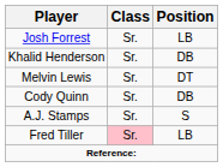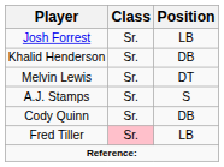 <table class="wikitable">
 <tr ;>
 <th>Player</th>
 <th>Class</th>
 <th>Position</th>
 </tr>
 <tr>
 <td style="font-size:10pt; text-align:center;"><a href='#'>Josh Forrest</a></td>
 <td style="font-size:10pt; text-align:center;">Sr.</td>
 <td style="font-size:10pt; text-align:center;">LB</td>
 </tr>
 <tr>
 <td style="font-size:10pt; text-align:center;">Khalid Henderson</td>
 <td style="font-size:10pt; text-align:center;">Sr.</td>
 <td style="font-size:10pt; text-align:center;">DB</td>
 </tr>
 <tr>
 <td style="font-size:10pt; text-align:center;">Melvin Lewis</td>
 <td style="font-size:10pt; text-align:center;">Sr.</td>
 <td style="font-size:10pt; text-align:center;">DT</td>
 </tr>
 <tr>
+<td style="font-size:10pt; text-align:center;">A.J. Stamps</td>
+<td style="font-size:10pt; text-align:center;">Sr.</td>
+<td style="font-size:10pt; text-align:center;">S</td>
+</tr>
+<tr>
 <td style="font-size:10pt; text-align:center;">Cody Quinn</td>
 <td style="font-size:10pt; text-align:center;">Sr.</td>
 <td style="font-size:10pt; text-align:center;">DB</td>
-</tr>
-<tr>
-<td style="font-size:10pt; text-align:center;">A.J. Stamps</td>
-<td style="font-size:10pt; text-align:center;">Sr.</td>
-<td style="font-size:10pt; text-align:center;">S</td>
 </tr>
 <tr>
 <td style="font-size:10pt; text-align:center;">Fred Tiller</td>
 <td style="background: pink; font-size:10pt; text-align:center;">Sr.</td>
 <td style="font-size:10pt; text-align:center;">LB</td>
 </tr>
 <tr>
 <td colspan="3"  style="font-size:8pt; text-align:center;"><strong>Reference:</strong></td>
 </tr>
 </table>
